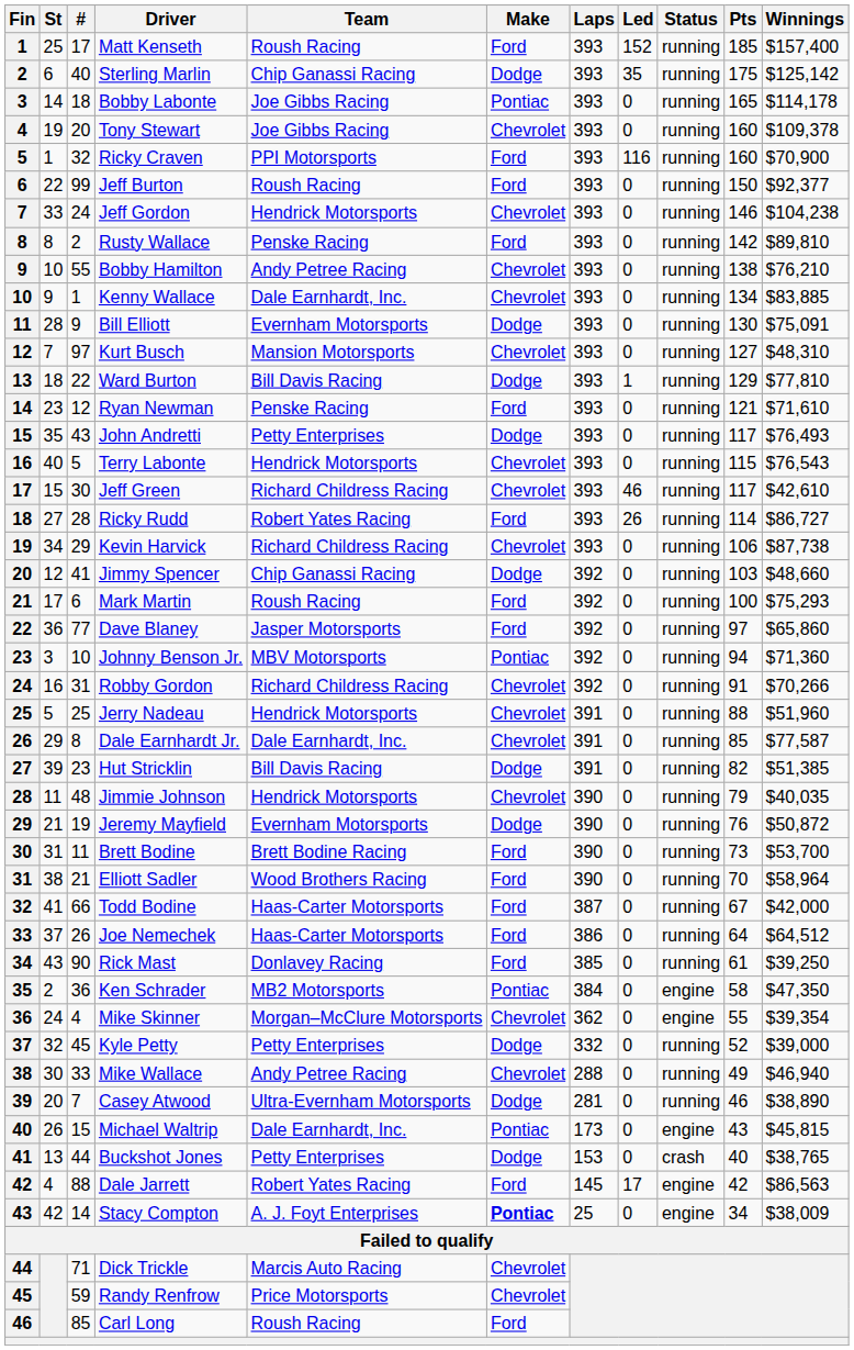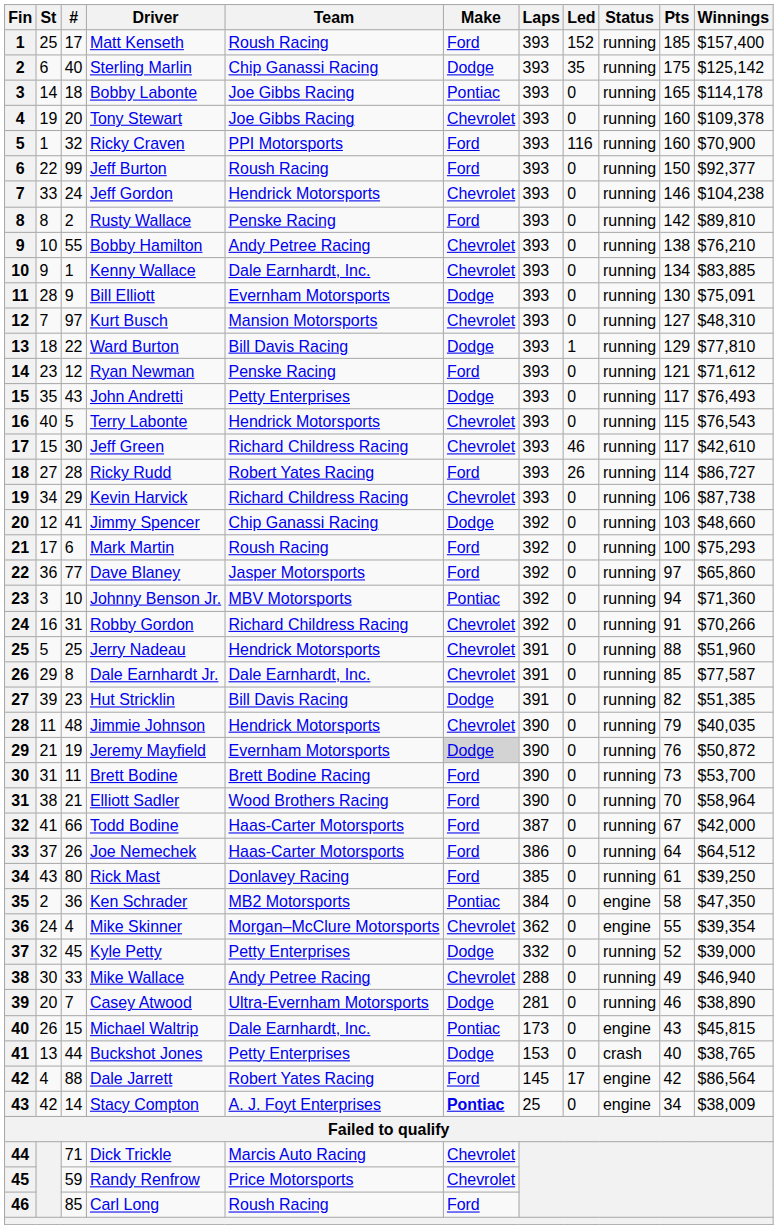 <table class="wikitable" style="font-size:95%">
 <tr>
 <th>Fin</th>
 <th>St</th>
 <th>#</th>
 <th>Driver</th>
 <th>Team</th>
 <th>Make</th>
 <th>Laps</th>
 <th>Led</th>
 <th>Status</th>
 <th>Pts</th>
 <th>Winnings</th>
 </tr>
 <tr>
 <th>1</th>
 <td>25</td>
 <td>17</td>
 <td><a href='#'>Matt Kenseth</a></td>
 <td><a href='#'>Roush Racing</a></td>
 <td><a href='#'>Ford</a></td>
 <td>393</td>
 <td>152</td>
 <td>running</td>
 <td>185</td>
 <td>$157,400</td>
 </tr>
 <tr>
 <th>2</th>
 <td>6</td>
 <td>40</td>
 <td><a href='#'>Sterling Marlin</a></td>
 <td><a href='#'>Chip Ganassi Racing</a></td>
 <td><a href='#'>Dodge</a></td>
 <td>393</td>
 <td>35</td>
 <td>running</td>
 <td>175</td>
 <td>$125,142</td>
 </tr>
 <tr>
 <th>3</th>
 <td>14</td>
 <td>18</td>
 <td><a href='#'>Bobby Labonte</a></td>
 <td><a href='#'>Joe Gibbs Racing</a></td>
 <td><a href='#'>Pontiac</a></td>
 <td>393</td>
 <td>0</td>
 <td>running</td>
 <td>165</td>
 <td>$114,178</td>
 </tr>
 <tr>
 <th>4</th>
 <td>19</td>
 <td>20</td>
 <td><a href='#'>Tony Stewart</a></td>
 <td><a href='#'>Joe Gibbs Racing</a></td>
 <td><a href='#'>Chevrolet</a></td>
 <td>393</td>
 <td>0</td>
 <td>running</td>
 <td>160</td>
 <td>$109,378</td>
 </tr>
 <tr>
 <th>5</th>
 <td>1</td>
 <td>32</td>
 <td><a href='#'>Ricky Craven</a></td>
 <td><a href='#'>PPI Motorsports</a></td>
 <td><a href='#'>Ford</a></td>
 <td>393</td>
 <td>116</td>
 <td>running</td>
 <td>160</td>
 <td>$70,900</td>
 </tr>
 <tr>
 <th>6</th>
 <td>22</td>
 <td>99</td>
 <td><a href='#'>Jeff Burton</a></td>
 <td><a href='#'>Roush Racing</a></td>
 <td><a href='#'>Ford</a></td>
 <td>393</td>
 <td>0</td>
 <td>running</td>
 <td>150</td>
 <td>$92,377</td>
 </tr>
 <tr>
 <th>7</th>
 <td>33</td>
 <td>24</td>
 <td><a href='#'>Jeff Gordon</a></td>
 <td><a href='#'>Hendrick Motorsports</a></td>
 <td><a href='#'>Chevrolet</a></td>
 <td>393</td>
 <td>0</td>
 <td>running</td>
 <td>146</td>
 <td>$104,238</td>
 </tr>
 <tr>
 <th>8</th>
 <td>8</td>
 <td>2</td>
 <td><a href='#'>Rusty Wallace</a></td>
 <td><a href='#'>Penske Racing</a></td>
 <td><a href='#'>Ford</a></td>
 <td>393</td>
 <td>0</td>
 <td>running</td>
 <td>142</td>
 <td>$89,810</td>
 </tr>
 <tr>
 <th>9</th>
 <td>10</td>
 <td>55</td>
 <td><a href='#'>Bobby Hamilton</a></td>
 <td><a href='#'>Andy Petree Racing</a></td>
 <td><a href='#'>Chevrolet</a></td>
 <td>393</td>
 <td>0</td>
 <td>running</td>
 <td>138</td>
 <td>$76,210</td>
 </tr>
 <tr>
 <th>10</th>
 <td>9</td>
 <td>1</td>
 <td><a href='#'>Kenny Wallace</a></td>
 <td><a href='#'>Dale Earnhardt, Inc.</a></td>
 <td><a href='#'>Chevrolet</a></td>
 <td>393</td>
 <td>0</td>
 <td>running</td>
 <td>134</td>
 <td>$83,885</td>
 </tr>
 <tr>
 <th>11</th>
 <td>28</td>
 <td>9</td>
 <td><a href='#'>Bill Elliott</a></td>
 <td><a href='#'>Evernham Motorsports</a></td>
 <td><a href='#'>Dodge</a></td>
 <td>393</td>
 <td>0</td>
 <td>running</td>
 <td>130</td>
 <td>$75,091</td>
 </tr>
 <tr>
 <th>12</th>
 <td>7</td>
 <td>97</td>
 <td><a href='#'>Kurt Busch</a></td>
 <td><a href='#'>Mansion Motorsports</a></td>
 <td><a href='#'>Chevrolet</a></td>
 <td>393</td>
 <td>0</td>
 <td>running</td>
 <td>127</td>
 <td>$48,310</td>
 </tr>
 <tr>
 <th>13</th>
 <td>18</td>
 <td>22</td>
 <td><a href='#'>Ward Burton</a></td>
 <td><a href='#'>Bill Davis Racing</a></td>
 <td><a href='#'>Dodge</a></td>
 <td>393</td>
 <td>1</td>
 <td>running</td>
 <td>129</td>
 <td>$77,810</td>
 </tr>
 <tr>
 <th>14</th>
 <td>23</td>
 <td>12</td>
 <td><a href='#'>Ryan Newman</a></td>
 <td><a href='#'>Penske Racing</a></td>
 <td><a href='#'>Ford</a></td>
 <td>393</td>
 <td>0</td>
 <td>running</td>
 <td>121</td>
-<td>$71,610</td>
+<td>$71,612</td>
 </tr>
 <tr>
 <th>15</th>
 <td>35</td>
 <td>43</td>
 <td><a href='#'>John Andretti</a></td>
 <td><a href='#'>Petty Enterprises</a></td>
 <td><a href='#'>Dodge</a></td>
 <td>393</td>
 <td>0</td>
 <td>running</td>
 <td>117</td>
 <td>$76,493</td>
 </tr>
 <tr>
 <th>16</th>
 <td>40</td>
 <td>5</td>
 <td><a href='#'>Terry Labonte</a></td>
 <td><a href='#'>Hendrick Motorsports</a></td>
 <td><a href='#'>Chevrolet</a></td>
 <td>393</td>
 <td>0</td>
 <td>running</td>
 <td>115</td>
 <td>$76,543</td>
 </tr>
 <tr>
 <th>17</th>
 <td>15</td>
 <td>30</td>
 <td><a href='#'>Jeff Green</a></td>
 <td><a href='#'>Richard Childress Racing</a></td>
 <td><a href='#'>Chevrolet</a></td>
 <td>393</td>
 <td>46</td>
 <td>running</td>
 <td>117</td>
 <td>$42,610</td>
 </tr>
 <tr>
 <th>18</th>
 <td>27</td>
 <td>28</td>
 <td><a href='#'>Ricky Rudd</a></td>
 <td><a href='#'>Robert Yates Racing</a></td>
 <td><a href='#'>Ford</a></td>
 <td>393</td>
 <td>26</td>
 <td>running</td>
 <td>114</td>
 <td>$86,727</td>
 </tr>
 <tr>
 <th>19</th>
 <td>34</td>
 <td>29</td>
 <td><a href='#'>Kevin Harvick</a></td>
 <td><a href='#'>Richard Childress Racing</a></td>
 <td><a href='#'>Chevrolet</a></td>
 <td>393</td>
 <td>0</td>
 <td>running</td>
 <td>106</td>
 <td>$87,738</td>
 </tr>
 <tr>
 <th>20</th>
 <td>12</td>
 <td>41</td>
 <td><a href='#'>Jimmy Spencer</a></td>
 <td><a href='#'>Chip Ganassi Racing</a></td>
 <td><a href='#'>Dodge</a></td>
 <td>392</td>
 <td>0</td>
 <td>running</td>
 <td>103</td>
 <td>$48,660</td>
 </tr>
 <tr>
 <th>21</th>
 <td>17</td>
 <td>6</td>
 <td><a href='#'>Mark Martin</a></td>
 <td><a href='#'>Roush Racing</a></td>
 <td><a href='#'>Ford</a></td>
 <td>392</td>
 <td>0</td>
 <td>running</td>
 <td>100</td>
 <td>$75,293</td>
 </tr>
 <tr>
 <th>22</th>
 <td>36</td>
 <td>77</td>
 <td><a href='#'>Dave Blaney</a></td>
 <td><a href='#'>Jasper Motorsports</a></td>
 <td><a href='#'>Ford</a></td>
 <td>392</td>
 <td>0</td>
 <td>running</td>
 <td>97</td>
 <td>$65,860</td>
 </tr>
 <tr>
 <th>23</th>
 <td>3</td>
 <td>10</td>
 <td><a href='#'>Johnny Benson Jr.</a></td>
 <td><a href='#'>MBV Motorsports</a></td>
 <td><a href='#'>Pontiac</a></td>
 <td>392</td>
 <td>0</td>
 <td>running</td>
 <td>94</td>
 <td>$71,360</td>
 </tr>
 <tr>
 <th>24</th>
 <td>16</td>
 <td>31</td>
 <td><a href='#'>Robby Gordon</a></td>
 <td><a href='#'>Richard Childress Racing</a></td>
 <td><a href='#'>Chevrolet</a></td>
 <td>392</td>
 <td>0</td>
 <td>running</td>
 <td>91</td>
 <td>$70,266</td>
 </tr>
 <tr>
 <th>25</th>
 <td>5</td>
 <td>25</td>
 <td><a href='#'>Jerry Nadeau</a></td>
 <td><a href='#'>Hendrick Motorsports</a></td>
 <td><a href='#'>Chevrolet</a></td>
 <td>391</td>
 <td>0</td>
 <td>running</td>
 <td>88</td>
 <td>$51,960</td>
 </tr>
 <tr>
 <th>26</th>
 <td>29</td>
 <td>8</td>
 <td><a href='#'>Dale Earnhardt Jr.</a></td>
 <td><a href='#'>Dale Earnhardt, Inc.</a></td>
 <td><a href='#'>Chevrolet</a></td>
 <td>391</td>
 <td>0</td>
 <td>running</td>
 <td>85</td>
 <td>$77,587</td>
 </tr>
 <tr>
 <th>27</th>
 <td>39</td>
 <td>23</td>
 <td><a href='#'>Hut Stricklin</a></td>
 <td><a href='#'>Bill Davis Racing</a></td>
 <td><a href='#'>Dodge</a></td>
 <td>391</td>
 <td>0</td>
 <td>running</td>
 <td>82</td>
 <td>$51,385</td>
 </tr>
 <tr>
 <th>28</th>
 <td>11</td>
 <td>48</td>
 <td><a href='#'>Jimmie Johnson</a></td>
 <td><a href='#'>Hendrick Motorsports</a></td>
 <td><a href='#'>Chevrolet</a></td>
 <td>390</td>
 <td>0</td>
 <td>running</td>
 <td>79</td>
 <td>$40,035</td>
 </tr>
 <tr>
 <th>29</th>
 <td>21</td>
 <td>19</td>
 <td><a href='#'>Jeremy Mayfield</a></td>
 <td><a href='#'>Evernham Motorsports</a></td>
-<td><a href='#'>Dodge</a></td>
+<td style="background: lightgrey;"><a href='#'>Dodge</a></td>
 <td>390</td>
 <td>0</td>
 <td>running</td>
 <td>76</td>
 <td>$50,872</td>
 </tr>
 <tr>
 <th>30</th>
 <td>31</td>
 <td>11</td>
 <td><a href='#'>Brett Bodine</a></td>
 <td><a href='#'>Brett Bodine Racing</a></td>
 <td><a href='#'>Ford</a></td>
 <td>390</td>
 <td>0</td>
 <td>running</td>
 <td>73</td>
 <td>$53,700</td>
 </tr>
 <tr>
 <th>31</th>
 <td>38</td>
 <td>21</td>
 <td><a href='#'>Elliott Sadler</a></td>
 <td><a href='#'>Wood Brothers Racing</a></td>
 <td><a href='#'>Ford</a></td>
 <td>390</td>
 <td>0</td>
 <td>running</td>
 <td>70</td>
 <td>$58,964</td>
 </tr>
 <tr>
 <th>32</th>
 <td>41</td>
 <td>66</td>
 <td><a href='#'>Todd Bodine</a></td>
 <td><a href='#'>Haas-Carter Motorsports</a></td>
 <td><a href='#'>Ford</a></td>
 <td>387</td>
 <td>0</td>
 <td>running</td>
 <td>67</td>
 <td>$42,000</td>
 </tr>
 <tr>
 <th>33</th>
 <td>37</td>
 <td>26</td>
 <td><a href='#'>Joe Nemechek</a></td>
 <td><a href='#'>Haas-Carter Motorsports</a></td>
 <td><a href='#'>Ford</a></td>
 <td>386</td>
 <td>0</td>
 <td>running</td>
 <td>64</td>
 <td>$64,512</td>
 </tr>
 <tr>
 <th>34</th>
 <td>43</td>
-<td>90</td>
+<td>80</td>
 <td><a href='#'>Rick Mast</a></td>
 <td><a href='#'>Donlavey Racing</a></td>
 <td><a href='#'>Ford</a></td>
 <td>385</td>
 <td>0</td>
 <td>running</td>
 <td>61</td>
 <td>$39,250</td>
 </tr>
 <tr>
 <th>35</th>
 <td>2</td>
 <td>36</td>
 <td><a href='#'>Ken Schrader</a></td>
 <td><a href='#'>MB2 Motorsports</a></td>
 <td><a href='#'>Pontiac</a></td>
 <td>384</td>
 <td>0</td>
 <td>engine</td>
 <td>58</td>
 <td>$47,350</td>
 </tr>
 <tr>
 <th>36</th>
 <td>24</td>
 <td>4</td>
 <td><a href='#'>Mike Skinner</a></td>
 <td><a href='#'>Morgan–McClure Motorsports</a></td>
 <td><a href='#'>Chevrolet</a></td>
 <td>362</td>
 <td>0</td>
 <td>engine</td>
 <td>55</td>
 <td>$39,354</td>
 </tr>
 <tr>
 <th>37</th>
 <td>32</td>
 <td>45</td>
 <td><a href='#'>Kyle Petty</a></td>
 <td><a href='#'>Petty Enterprises</a></td>
 <td><a href='#'>Dodge</a></td>
 <td>332</td>
 <td>0</td>
 <td>running</td>
 <td>52</td>
 <td>$39,000</td>
 </tr>
 <tr>
 <th>38</th>
 <td>30</td>
 <td>33</td>
 <td><a href='#'>Mike Wallace</a></td>
 <td><a href='#'>Andy Petree Racing</a></td>
 <td><a href='#'>Chevrolet</a></td>
 <td>288</td>
 <td>0</td>
 <td>running</td>
 <td>49</td>
 <td>$46,940</td>
 </tr>
 <tr>
 <th>39</th>
 <td>20</td>
 <td>7</td>
 <td><a href='#'>Casey Atwood</a></td>
 <td><a href='#'>Ultra-Evernham Motorsports</a></td>
 <td><a href='#'>Dodge</a></td>
 <td>281</td>
 <td>0</td>
 <td>running</td>
 <td>46</td>
 <td>$38,890</td>
 </tr>
 <tr>
 <th>40</th>
 <td>26</td>
 <td>15</td>
 <td><a href='#'>Michael Waltrip</a></td>
 <td><a href='#'>Dale Earnhardt, Inc.</a></td>
 <td><a href='#'>Pontiac</a></td>
 <td>173</td>
 <td>0</td>
 <td>engine</td>
 <td>43</td>
 <td>$45,815</td>
 </tr>
 <tr>
 <th>41</th>
 <td>13</td>
 <td>44</td>
 <td><a href='#'>Buckshot Jones</a></td>
 <td><a href='#'>Petty Enterprises</a></td>
 <td><a href='#'>Dodge</a></td>
 <td>153</td>
 <td>0</td>
 <td>crash</td>
 <td>40</td>
 <td>$38,765</td>
 </tr>
 <tr>
 <th>42</th>
 <td>4</td>
 <td>88</td>
 <td><a href='#'>Dale Jarrett</a></td>
 <td><a href='#'>Robert Yates Racing</a></td>
 <td><a href='#'>Ford</a></td>
 <td>145</td>
 <td>17</td>
 <td>engine</td>
 <td>42</td>
-<td>$86,563</td>
+<td>$86,564</td>
 </tr>
 <tr>
 <th>43</th>
 <td>42</td>
 <td>14</td>
 <td><a href='#'>Stacy Compton</a></td>
 <td><a href='#'>A. J. Foyt Enterprises</a></td>
 <td><strong><a href='#'>Pontiac</a></strong></td>
 <td>25</td>
 <td>0</td>
 <td>engine</td>
 <td>34</td>
 <td>$38,009</td>
 </tr>
 <tr>
 <th colspan="11">Failed to qualify</th>
 </tr>
 <tr>
 <th>44</th>
 <th rowspan="3"></th>
 <td>71</td>
 <td><a href='#'>Dick Trickle</a></td>
 <td><a href='#'>Marcis Auto Racing</a></td>
 <td><a href='#'>Chevrolet</a></td>
 <th colspan="5" rowspan="3"></th>
 </tr>
 <tr>
 <th>45</th>
 <td>59</td>
 <td><a href='#'>Randy Renfrow</a></td>
 <td><a href='#'>Price Motorsports</a></td>
 <td><a href='#'>Chevrolet</a></td>
 </tr>
 <tr>
 <th>46</th>
 <td>85</td>
 <td><a href='#'>Carl Long</a></td>
 <td><a href='#'>Roush Racing</a></td>
 <td><a href='#'>Ford</a></td>
 </tr>
 <tr>
 <th colspan="11"></th>
 </tr>
 </table>
